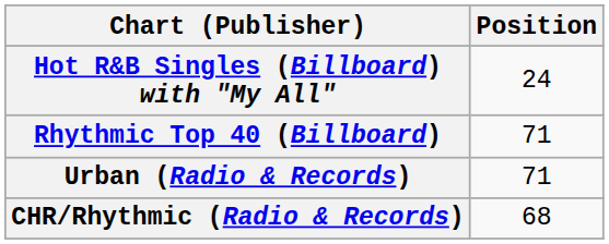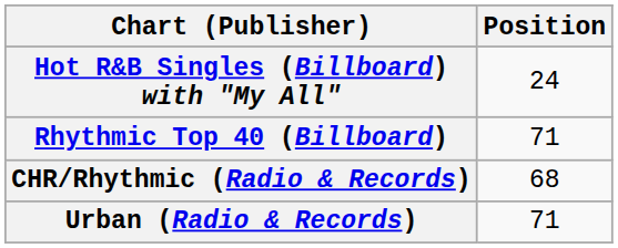 <table class="wikitable sortable plainrowheaders" style="text-align:center;">
 <tr>
 <th>Chart (Publisher)</th>
 <th>Position</th>
 </tr>
 <tr>
 <th scope="row"><a href='#'>Hot R&B Singles</a> (<em><a href='#'>Billboard</a></em>)<br><em>with "My All"</em></th>
 <td>24</td>
 </tr>
 <tr>
 <th scope="row"><a href='#'>Rhythmic Top 40</a> (<em><a href='#'>Billboard</a></em>)</th>
 <td>71</td>
 </tr>
 <tr>
+<th scope="row">CHR/Rhythmic (<em><a href='#'>Radio & Records</a></em>)</th>
+<td>68</td>
+</tr>
+<tr>
 <th scope="row">Urban (<em><a href='#'>Radio & Records</a></em>)</th>
 <td>71</td>
 </tr>
-<tr>
-<th scope="row">CHR/Rhythmic (<em><a href='#'>Radio & Records</a></em>)</th>
-<td>68</td>
-</tr>
 </table>
